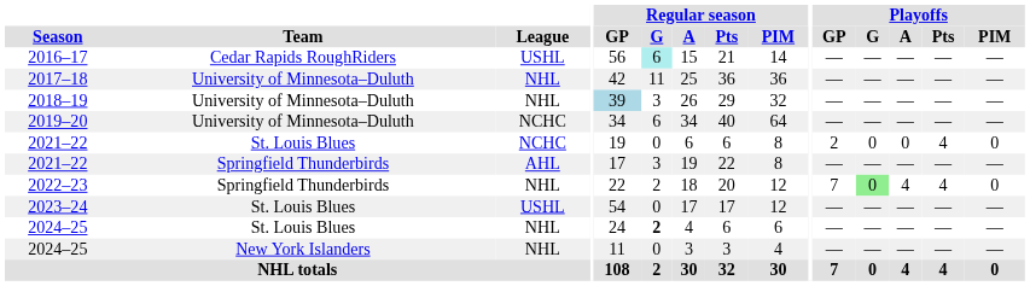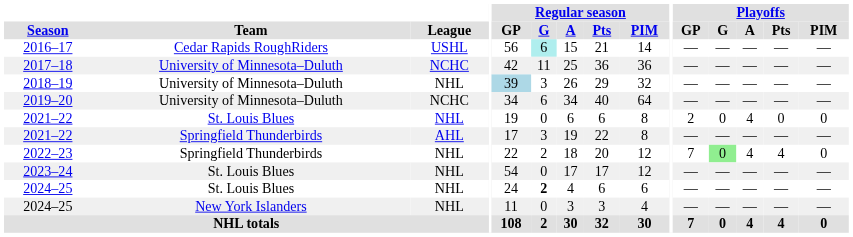 <table border="0" cellpadding="1" cellspacing="0" style="text-align:center; width:60em">
 <tr bgcolor="#e0e0e0">
 <th colspan="3" bgcolor="#ffffff"></th>
 <th rowspan="100" bgcolor="#ffffff"></th>
 <th colspan="5"><a href='#'>Regular season</a></th>
 <th rowspan="100" bgcolor="#ffffff"></th>
 <th colspan="5"><a href='#'>Playoffs</a></th>
 </tr>
 <tr bgcolor="#e0e0e0">
 <th><a href='#'>Season</a></th>
 <th>Team</th>
 <th>League</th>
 <th>GP</th>
 <th><a href='#'>G</a></th>
 <th><a href='#'>A</a></th>
 <th><a href='#'>Pts</a></th>
 <th><a href='#'>PIM</a></th>
 <th>GP</th>
 <th>G</th>
 <th>A</th>
 <th>Pts</th>
 <th>PIM</th>
 </tr>
 <tr>
 <td><a href='#'>2016–17</a></td>
 <td><a href='#'>Cedar Rapids RoughRiders</a></td>
 <td><a href='#'>USHL</a></td>
 <td>56</td>
 <td style="background: paleturquoise;">6</td>
 <td>15</td>
 <td>21</td>
 <td>14</td>
 <td>—</td>
 <td>—</td>
 <td>—</td>
 <td>—</td>
 <td>—</td>
 </tr>
 <tr bgcolor="#f0f0f0">
 <td><a href='#'>2017–18</a></td>
 <td><a href='#'>University of Minnesota–Duluth</a></td>
-<td><a href='#'>NHL</a></td>
+<td><a href='#'>NCHC</a></td>
 <td>42</td>
 <td>11</td>
 <td>25</td>
 <td>36</td>
 <td>36</td>
 <td>—</td>
 <td>—</td>
 <td>—</td>
 <td>—</td>
 <td>—</td>
 </tr>
 <tr>
 <td><a href='#'>2018–19</a></td>
 <td>University of Minnesota–Duluth</td>
 <td>NHL</td>
 <td style="background: lightblue;">39</td>
 <td>3</td>
 <td>26</td>
 <td>29</td>
 <td>32</td>
 <td>—</td>
 <td>—</td>
 <td>—</td>
 <td>—</td>
 <td>—</td>
 </tr>
 <tr bgcolor="#f0f0f0">
 <td><a href='#'>2019–20</a></td>
 <td>University of Minnesota–Duluth</td>
 <td>NCHC</td>
 <td>34</td>
 <td>6</td>
 <td>34</td>
 <td>40</td>
 <td>64</td>
 <td>—</td>
 <td>—</td>
 <td>—</td>
 <td>—</td>
 <td>—</td>
 </tr>
 <tr>
 <td><a href='#'>2021–22</a></td>
 <td><a href='#'>St. Louis Blues</a></td>
-<td><a href='#'>NCHC</a></td>
+<td><a href='#'>NHL</a></td>
 <td>19</td>
 <td>0</td>
 <td>6</td>
 <td>6</td>
 <td>8</td>
 <td>2</td>
 <td>0</td>
+<td>4</td>
 <td>0</td>
-<td>4</td>
 <td>0</td>
 </tr>
 <tr bgcolor="#f0f0f0">
 <td><a href='#'>2021–22</a></td>
 <td><a href='#'>Springfield Thunderbirds</a></td>
 <td><a href='#'>AHL</a></td>
 <td>17</td>
 <td>3</td>
 <td>19</td>
 <td>22</td>
 <td>8</td>
 <td>—</td>
 <td>—</td>
 <td>—</td>
 <td>—</td>
 <td>—</td>
 </tr>
 <tr>
 <td><a href='#'>2022–23</a></td>
 <td>Springfield Thunderbirds</td>
 <td>NHL</td>
 <td>22</td>
 <td>2</td>
 <td>18</td>
 <td>20</td>
 <td>12</td>
 <td>7</td>
 <td style="background: lightgreen;">0</td>
 <td>4</td>
 <td>4</td>
 <td>0</td>
 </tr>
 <tr bgcolor="#f0f0f0">
 <td><a href='#'>2023–24</a></td>
 <td>St. Louis Blues</td>
-<td><a href='#'>USHL</a></td>
+<td>NHL</td>
 <td>54</td>
 <td>0</td>
 <td>17</td>
 <td>17</td>
 <td>12</td>
 <td>—</td>
 <td>—</td>
 <td>—</td>
 <td>—</td>
 <td>—</td>
 </tr>
 <tr>
 <td><a href='#'>2024–25</a></td>
 <td>St. Louis Blues</td>
 <td>NHL</td>
 <td>24</td>
 <td><strong>2</strong></td>
 <td>4</td>
 <td>6</td>
 <td>6</td>
 <td>—</td>
 <td>—</td>
 <td>—</td>
 <td>—</td>
 <td>—</td>
 </tr>
 <tr bgcolor="#f0f0f0">
 <td>2024–25</td>
 <td><a href='#'>New York Islanders</a></td>
 <td>NHL</td>
 <td>11</td>
 <td>0</td>
 <td>3</td>
 <td>3</td>
 <td>4</td>
 <td>—</td>
 <td>—</td>
 <td>—</td>
 <td>—</td>
 <td>—</td>
 </tr>
 <tr bgcolor="#e0e0e0">
 <th colspan="3">NHL totals</th>
 <th>108</th>
 <th>2</th>
 <th>30</th>
 <th>32</th>
 <th>30</th>
 <th>7</th>
 <th>0</th>
 <th>4</th>
 <th>4</th>
 <th>0</th>
 </tr>
 </table>
